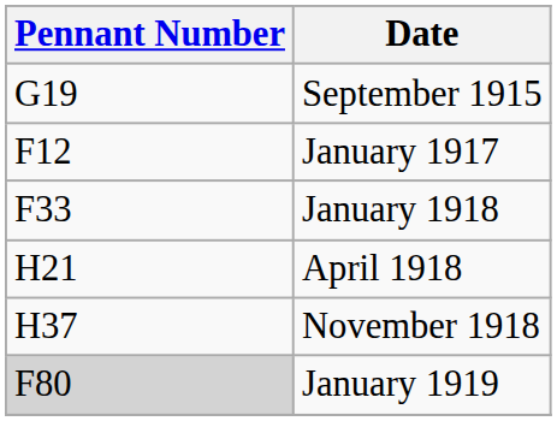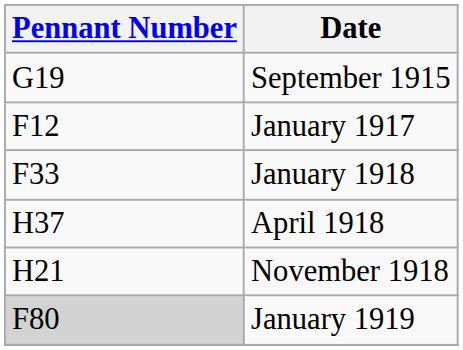 <table class="wikitable" style="text-align:left">
 <tr>
 <th><a href='#'>Pennant Number</a></th>
 <th>Date</th>
 </tr>
 <tr>
 <td>G19</td>
 <td>September 1915</td>
 </tr>
 <tr>
 <td>F12</td>
 <td>January 1917</td>
 </tr>
 <tr>
 <td>F33</td>
 <td>January 1918</td>
 </tr>
 <tr>
-<td>H21</td>
+<td>H37</td>
 <td>April 1918</td>
 </tr>
 <tr>
-<td>H37</td>
+<td>H21</td>
 <td>November 1918</td>
 </tr>
 <tr>
 <td style="background: lightgrey;">F80</td>
 <td>January 1919</td>
 </tr>
 <tr>
 </tr>
 </table>
